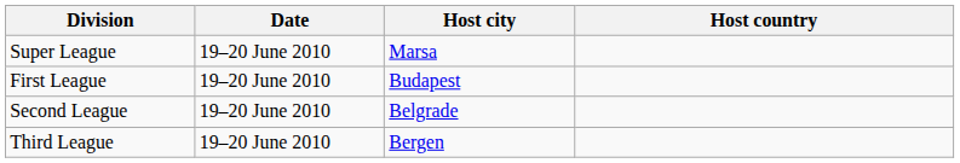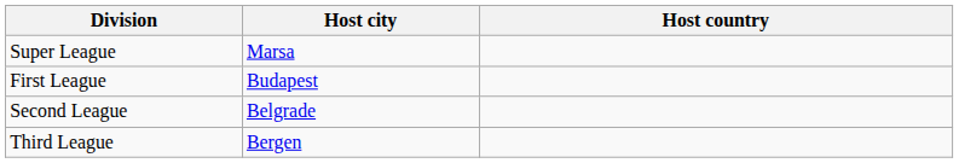 <table class="wikitable" width=50%>
 <tr>
 <th width=10%>Division</th>
-<th width=10%>Date</th>
 <th width=10%>Host city</th>
 <th width=20%>Host country</th>
 </tr>
 <tr>
 <td>Super League</td>
-<td>19–20 June 2010</td>
 <td><a href='#'>Marsa</a></td>
 <td></td>
 </tr>
 <tr>
 <td>First League</td>
-<td>19–20 June 2010</td>
 <td><a href='#'>Budapest</a></td>
 <td></td>
 </tr>
 <tr>
 <td>Second League</td>
-<td>19–20 June 2010</td>
 <td><a href='#'>Belgrade</a></td>
 <td></td>
 </tr>
 <tr>
 <td>Third League</td>
-<td>19–20 June 2010</td>
 <td><a href='#'>Bergen</a></td>
 <td></td>
 </tr>
 </table>
